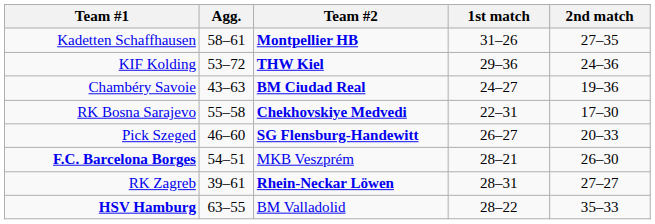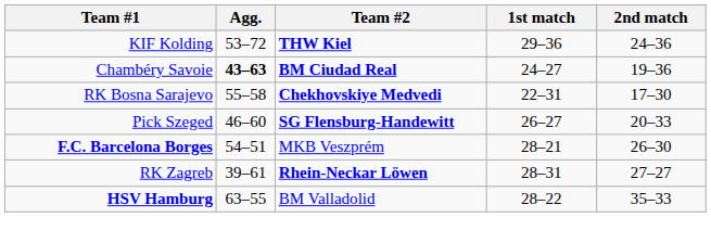 <table class=wikitable style="text-align:center">
 <tr>
 <th width=200>Team #1</th>
 <th width=50>Agg.</th>
 <th width=200>Team #2</th>
 <th width=100>1st match</th>
 <th width=100>2nd match</th>
-</tr>
-<tr>
-<td align=right><a href='#'>Kadetten Schaffhausen</a> </td>
-<td>58–61</td>
-<td align=left> <strong><a href='#'>Montpellier HB</a></strong></td>
-<td>31–26</td>
-<td>27–35</td>
 </tr>
 <tr>
 <td align=right><a href='#'>KIF Kolding</a> </td>
 <td>53–72</td>
 <td align=left> <strong><a href='#'>THW Kiel</a></strong></td>
 <td>29–36</td>
 <td>24–36</td>
 </tr>
 <tr>
 <td align=right><a href='#'>Chambéry Savoie</a> </td>
-<td>43–63</td>
+<td><strong>43–63</strong></td>
 <td align=left> <strong><a href='#'>BM Ciudad Real</a></strong></td>
 <td>24–27</td>
 <td>19–36</td>
 </tr>
 <tr>
 <td align=right><a href='#'>RK Bosna Sarajevo</a> </td>
 <td>55–58</td>
 <td align=left> <strong><a href='#'>Chekhovskiye Medvedi</a></strong></td>
 <td>22–31</td>
 <td>17–30</td>
 </tr>
 <tr>
 <td align=right><a href='#'>Pick Szeged</a> </td>
 <td>46–60</td>
 <td align=left> <strong><a href='#'>SG Flensburg-Handewitt</a></strong></td>
 <td>26–27</td>
 <td>20–33</td>
 </tr>
 <tr>
 <td align=right><strong><a href='#'>F.C. Barcelona Borges</a></strong> </td>
 <td>54–51</td>
 <td align=left> <a href='#'>MKB Veszprém</a></td>
 <td>28–21</td>
 <td>26–30</td>
 </tr>
 <tr>
 <td align=right><a href='#'>RK Zagreb</a> </td>
 <td>39–61</td>
 <td align=left> <strong><a href='#'>Rhein-Neckar Löwen</a></strong></td>
 <td>28–31</td>
 <td>27–27</td>
 </tr>
 <tr>
 <td align=right><strong><a href='#'>HSV Hamburg</a></strong> </td>
 <td>63–55</td>
 <td align=left> <a href='#'>BM Valladolid</a></td>
 <td>28–22</td>
 <td>35–33</td>
 </tr>
 </table>
